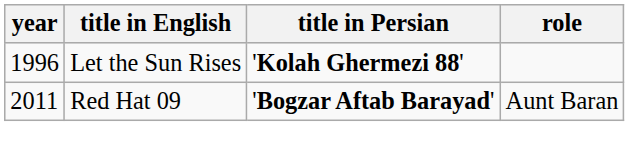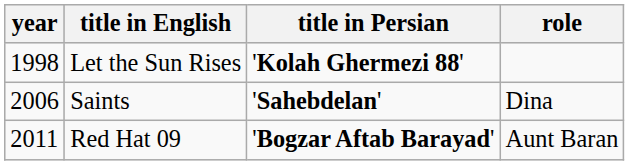 <table class="wikitable">
 <tr>
 <th>year</th>
 <th>title in English</th>
 <th>title in Persian</th>
 <th>role</th>
 </tr>
 <tr>
-<td>1996</td>
+<td>1998</td>
 <td>Let the Sun Rises</td>
 <td>'<strong>Kolah Ghermezi 88</strong>'</td>
 <td></td>
+</tr>
+<tr>
+<td>2006</td>
+<td>Saints</td>
+<td>'<strong>Sahebdelan</strong>'</td>
+<td>Dina</td>
 </tr>
 <tr>
 <td>2011</td>
 <td>Red Hat 09</td>
 <td>'<strong>Bogzar Aftab Barayad</strong>'</td>
 <td>Aunt Baran</td>
 </tr>
 </table>
